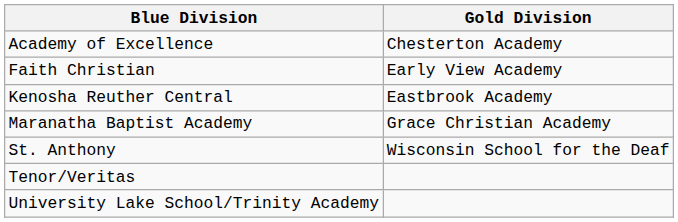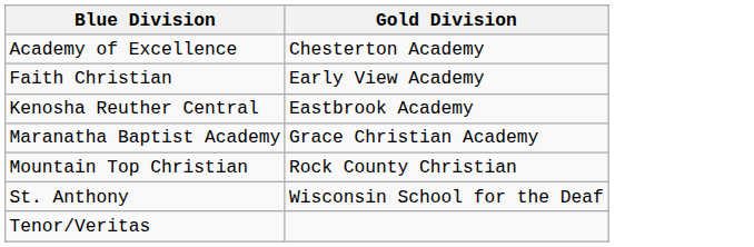 <table class="wikitable">
 <tr>
 <th>Blue Division</th>
 <th>Gold Division</th>
 </tr>
 <tr>
 <td>Academy of Excellence</td>
 <td>Chesterton Academy</td>
 </tr>
 <tr>
 <td>Faith Christian</td>
 <td>Early View Academy</td>
 </tr>
 <tr>
 <td>Kenosha Reuther Central</td>
 <td>Eastbrook Academy</td>
 </tr>
 <tr>
 <td>Maranatha Baptist Academy</td>
 <td>Grace Christian Academy</td>
 </tr>
 <tr>
+<td>Mountain Top Christian</td>
+<td>Rock County Christian</td>
+</tr>
+<tr>
 <td>St. Anthony</td>
 <td>Wisconsin School for the Deaf</td>
 </tr>
 <tr>
 <td>Tenor/Veritas</td>
 <td></td>
 </tr>
-<tr>
-<td>University Lake School/Trinity Academy</td>
-<td></td>
-</tr>
 </table>
